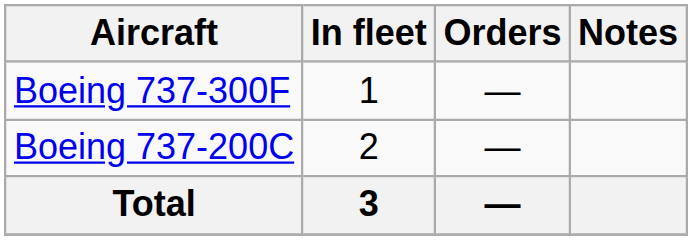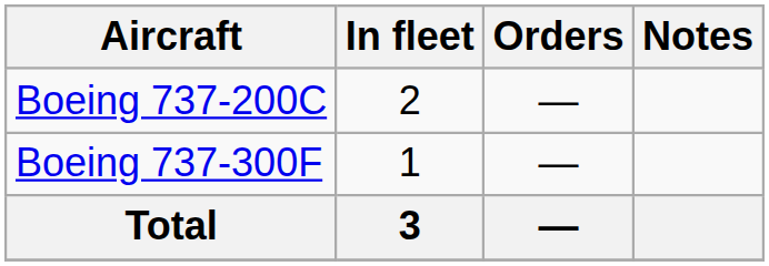 <table class="wikitable sortable" style="margin:1em auto;">
 <tr style="background:lightgrey;">
 <th>Aircraft</th>
 <th>In fleet</th>
 <th>Orders</th>
 <th>Notes</th>
 </tr>
 <tr>
-<td><a href='#'>Boeing 737-300F</a></td>
-<td align="center">1</td>
+<td><a href='#'>Boeing 737-200C</a></td>
+<td align="center">2</td>
 <td align="center">—</td>
 <td align="center"></td>
 </tr>
 <tr>
-<td><a href='#'>Boeing 737-200C</a></td>
-<td align="center">2</td>
+<td><a href='#'>Boeing 737-300F</a></td>
+<td align="center">1</td>
 <td align="center">—</td>
 <td align="center"></td>
 </tr>
 <tr>
 <th>Total</th>
 <th>3</th>
 <th>—</th>
 <th></th>
 </tr>
 <tr>
 </tr>
 </table>
